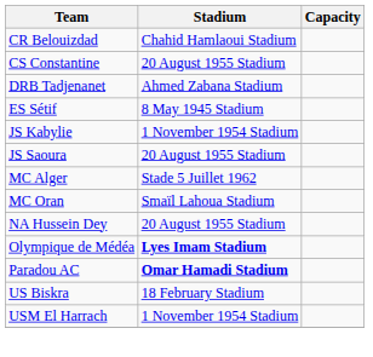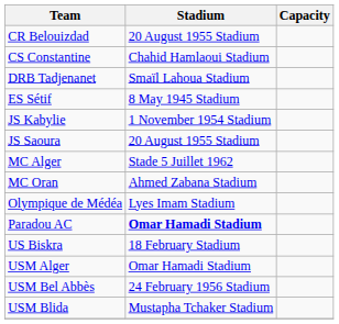 <table class="wikitable sortable">
 <tr>
 <th>Team</th>
 <th>Stadium</th>
 <th>Capacity</th>
 </tr>
 <tr>
 <td><a href='#'>CR Belouizdad</a></td>
+<td><a href='#'>20 August 1955 Stadium</a></td>
+<td style="text-align:center"></td>
+</tr>
+<tr>
+<td><a href='#'>CS Constantine</a></td>
 <td><a href='#'>Chahid Hamlaoui Stadium</a></td>
 <td style="text-align:center"></td>
 </tr>
 <tr>
-<td><a href='#'>CS Constantine</a></td>
-<td><a href='#'>20 August 1955 Stadium</a></td>
-<td style="text-align:center"></td>
-</tr>
-<tr>
 <td><a href='#'>DRB Tadjenanet</a></td>
-<td><a href='#'>Ahmed Zabana Stadium</a></td>
+<td><a href='#'>Smaïl Lahoua Stadium</a></td>
 <td style="text-align:center"></td>
 </tr>
 <tr>
 <td><a href='#'>ES Sétif</a></td>
 <td><a href='#'>8 May 1945 Stadium</a></td>
 <td style="text-align:center"></td>
 </tr>
 <tr>
 <td><a href='#'>JS Kabylie</a></td>
 <td><a href='#'>1 November 1954 Stadium</a></td>
 <td style="text-align:center"></td>
 </tr>
 <tr>
 <td><a href='#'>JS Saoura</a></td>
 <td><a href='#'>20 August 1955 Stadium</a></td>
 <td style="text-align:center"></td>
 </tr>
 <tr>
 <td><a href='#'>MC Alger</a></td>
 <td><a href='#'>Stade 5 Juillet 1962</a></td>
 <td style="text-align:center"></td>
 </tr>
 <tr>
 <td><a href='#'>MC Oran</a></td>
-<td><a href='#'>Smaïl Lahoua Stadium</a></td>
-<td style="text-align:center"></td>
-</tr>
-<tr>
-<td><a href='#'>NA Hussein Dey</a></td>
-<td><a href='#'>20 August 1955 Stadium</a></td>
+<td><a href='#'>Ahmed Zabana Stadium</a></td>
 <td style="text-align:center"></td>
 </tr>
 <tr>
 <td><a href='#'>Olympique de Médéa</a></td>
-<td><strong><a href='#'>Lyes Imam Stadium</a></strong></td>
+<td><a href='#'>Lyes Imam Stadium</a></td>
 <td style="text-align:center"></td>
 </tr>
 <tr>
 <td><a href='#'>Paradou AC</a></td>
 <td><strong><a href='#'>Omar Hamadi Stadium</a></strong></td>
 <td style="text-align:center"></td>
 </tr>
 <tr>
 <td><a href='#'>US Biskra</a></td>
 <td><a href='#'>18 February Stadium</a></td>
 <td style="text-align:center"></td>
 </tr>
 <tr>
-<td><a href='#'>USM El Harrach</a></td>
-<td><a href='#'>1 November 1954 Stadium</a></td>
+<td><a href='#'>USM Alger</a></td>
+<td><a href='#'>Omar Hamadi Stadium</a></td>
+<td style="text-align:center"></td>
+</tr>
+<tr>
+<td><a href='#'>USM Bel Abbès</a></td>
+<td><a href='#'>24 February 1956 Stadium</a></td>
+<td style="text-align:center"></td>
+</tr>
+<tr>
+<td><a href='#'>USM Blida</a></td>
+<td><a href='#'>Mustapha Tchaker Stadium</a></td>
 <td style="text-align:center"></td>
 </tr>
 <tr>
 </tr>
 </table>
